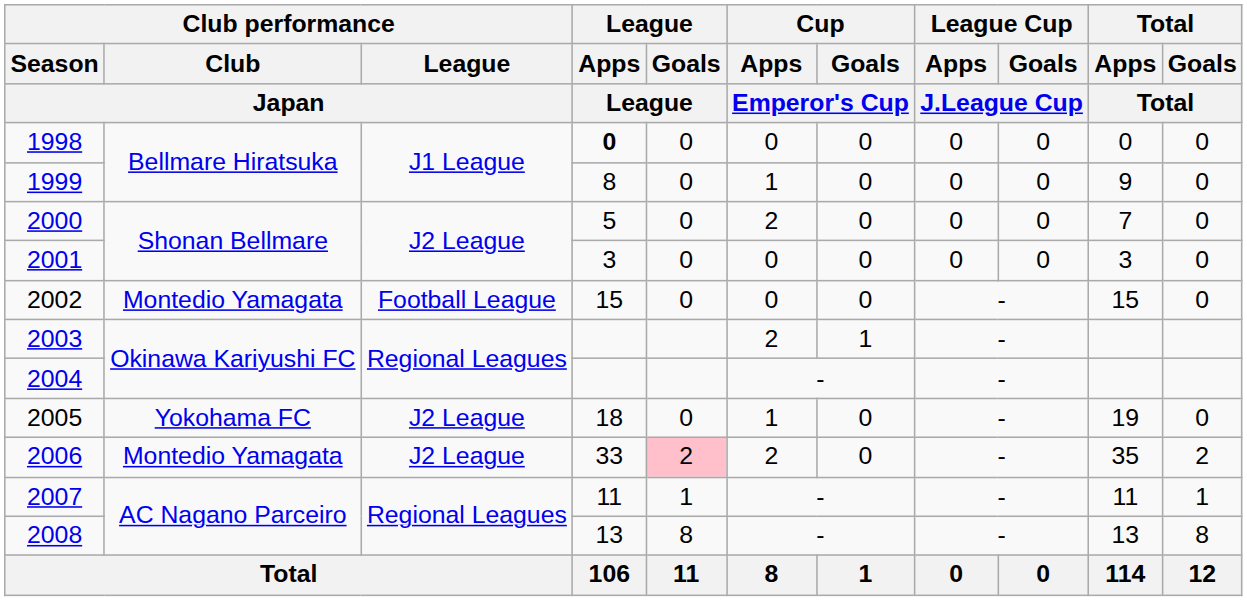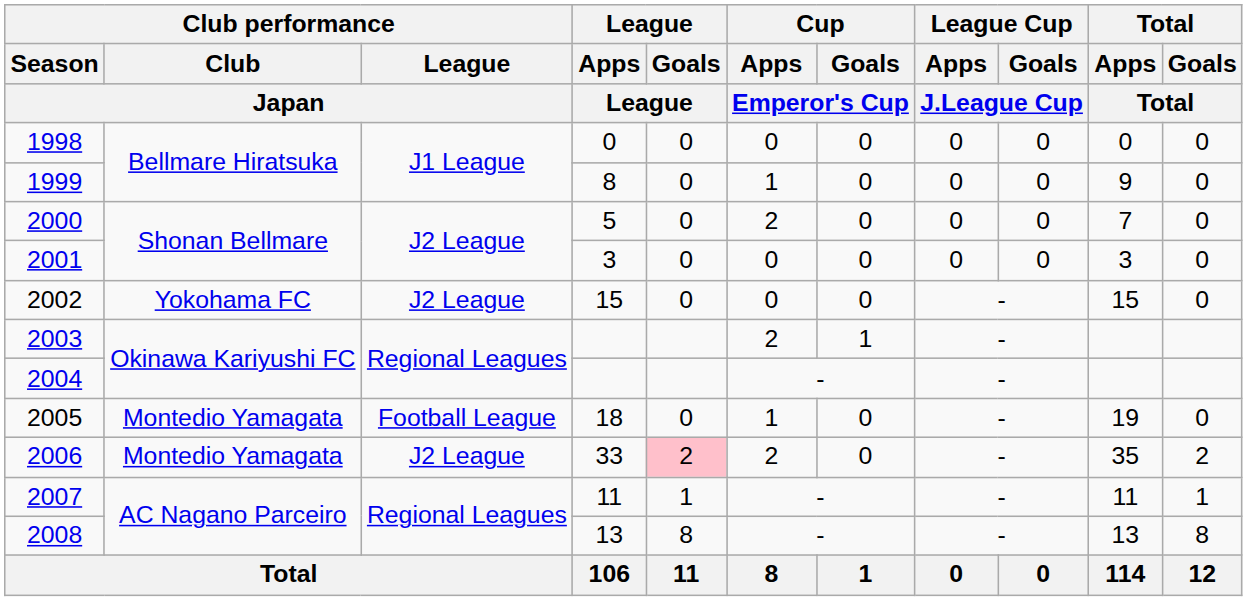 <table class="wikitable" style="text-align:center;">
 <tr>
 <th colspan=3>Club performance</th>
 <th colspan=2>League</th>
 <th colspan=2>Cup</th>
 <th colspan=2>League Cup</th>
 <th colspan=2>Total</th>
 </tr>
 <tr>
 <th>Season</th>
 <th>Club</th>
 <th>League</th>
 <th>Apps</th>
 <th>Goals</th>
 <th>Apps</th>
 <th>Goals</th>
 <th>Apps</th>
 <th>Goals</th>
 <th>Apps</th>
 <th>Goals</th>
 </tr>
 <tr>
 <th colspan=3>Japan</th>
 <th colspan=2>League</th>
 <th colspan=2><a href='#'>Emperor's Cup</a></th>
 <th colspan=2><a href='#'>J.League Cup</a></th>
 <th colspan=2>Total</th>
 </tr>
 <tr>
 <td><a href='#'>1998</a></td>
 <td rowspan="2"><a href='#'>Bellmare Hiratsuka</a></td>
 <td rowspan="2"><a href='#'>J1 League</a></td>
-<td><strong>0</strong></td>
+<td>0</td>
 <td>0</td>
 <td>0</td>
 <td>0</td>
 <td>0</td>
 <td>0</td>
 <td>0</td>
 <td>0</td>
 </tr>
 <tr>
 <td><a href='#'>1999</a></td>
 <td>8</td>
 <td>0</td>
 <td>1</td>
 <td>0</td>
 <td>0</td>
 <td>0</td>
 <td>9</td>
 <td>0</td>
 </tr>
 <tr>
 <td><a href='#'>2000</a></td>
 <td rowspan="2"><a href='#'>Shonan Bellmare</a></td>
 <td rowspan="2"><a href='#'>J2 League</a></td>
 <td>5</td>
 <td>0</td>
 <td>2</td>
 <td>0</td>
 <td>0</td>
 <td>0</td>
 <td>7</td>
 <td>0</td>
 </tr>
 <tr>
 <td><a href='#'>2001</a></td>
 <td>3</td>
 <td>0</td>
 <td>0</td>
 <td>0</td>
 <td>0</td>
 <td>0</td>
 <td>3</td>
 <td>0</td>
 </tr>
 <tr>
 <td>2002</td>
-<td><a href='#'>Montedio Yamagata</a></td>
-<td><a href='#'>Football League</a></td>
+<td><a href='#'>Yokohama FC</a></td>
+<td><a href='#'>J2 League</a></td>
 <td>15</td>
 <td>0</td>
 <td>0</td>
 <td>0</td>
 <td colspan="2">-</td>
 <td>15</td>
 <td>0</td>
 </tr>
 <tr>
 <td><a href='#'>2003</a></td>
 <td rowspan="2"><a href='#'>Okinawa Kariyushi FC</a></td>
 <td rowspan="2"><a href='#'>Regional Leagues</a></td>
 <td></td>
 <td></td>
 <td>2</td>
 <td>1</td>
 <td colspan="2">-</td>
 <td></td>
 <td></td>
 </tr>
 <tr>
 <td><a href='#'>2004</a></td>
 <td></td>
 <td></td>
 <td colspan="2">-</td>
 <td colspan="2">-</td>
 <td></td>
 <td></td>
 </tr>
 <tr>
 <td>2005</td>
-<td><a href='#'>Yokohama FC</a></td>
-<td><a href='#'>J2 League</a></td>
+<td><a href='#'>Montedio Yamagata</a></td>
+<td><a href='#'>Football League</a></td>
 <td>18</td>
 <td>0</td>
 <td>1</td>
 <td>0</td>
 <td colspan="2">-</td>
 <td>19</td>
 <td>0</td>
 </tr>
 <tr>
 <td><a href='#'>2006</a></td>
 <td><a href='#'>Montedio Yamagata</a></td>
 <td><a href='#'>J2 League</a></td>
 <td>33</td>
 <td style="background: pink;">2</td>
 <td>2</td>
 <td>0</td>
 <td colspan="2">-</td>
 <td>35</td>
 <td>2</td>
 </tr>
 <tr>
 <td><a href='#'>2007</a></td>
 <td rowspan="2"><a href='#'>AC Nagano Parceiro</a></td>
 <td rowspan="2"><a href='#'>Regional Leagues</a></td>
 <td>11</td>
 <td>1</td>
 <td colspan="2">-</td>
 <td colspan="2">-</td>
 <td>11</td>
 <td>1</td>
 </tr>
 <tr>
 <td><a href='#'>2008</a></td>
 <td>13</td>
 <td>8</td>
 <td colspan="2">-</td>
 <td colspan="2">-</td>
 <td>13</td>
 <td>8</td>
 </tr>
 <tr>
 <th colspan=3>Total</th>
 <th>106</th>
 <th>11</th>
 <th>8</th>
 <th>1</th>
 <th>0</th>
 <th>0</th>
 <th>114</th>
 <th>12</th>
 </tr>
 </table>
